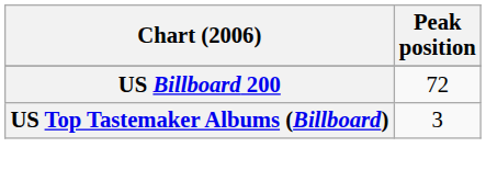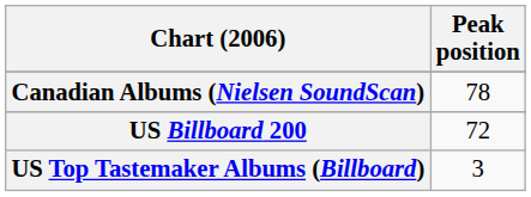 <table class="wikitable sortable plainrowheaders" style="text-align:center">
 <tr>
 <th scope="col">Chart (2006)</th>
 <th scope="col">Peak<br>position</th>
 </tr>
 <tr>
 </tr>
 <tr>
 </tr>
 <tr>
+</tr>
+<tr>
+<th scope="row">Canadian Albums (<em><a href='#'>Nielsen SoundScan</a></em>)</th>
+<td>78</td>
 </tr>
 <tr>
 </tr>
 <tr>
 </tr>
 <tr>
 </tr>
 <tr>
 </tr>
 <tr>
 </tr>
 <tr>
 </tr>
 <tr>
 </tr>
 <tr>
 </tr>
 <tr>
 <th scope="row">US <a href='#'><em>Billboard</em> 200</a></th>
 <td>72</td>
 </tr>
 <tr>
 <th scope="row">US <a href='#'>Top Tastemaker Albums</a> (<em><a href='#'>Billboard</a></em>)</th>
 <td>3</td>
 </tr>
 </table>
